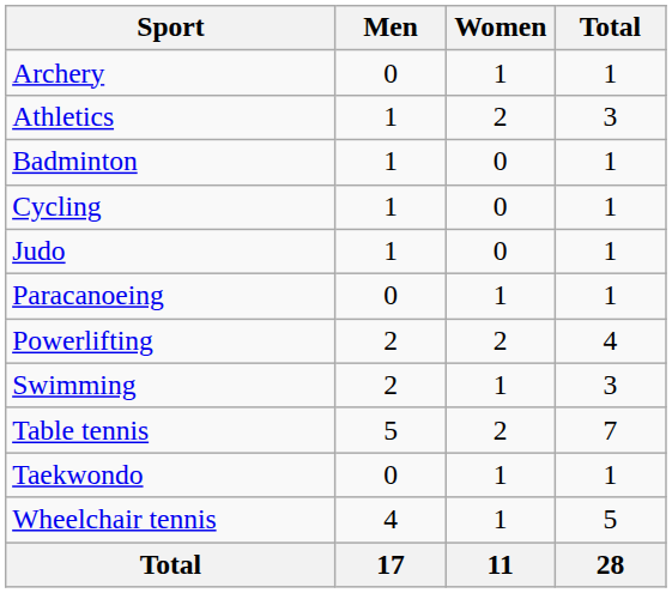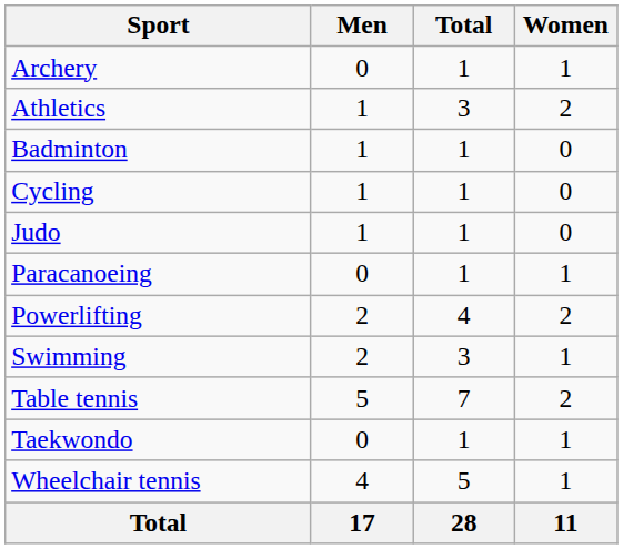 <table class="wikitable sortable" style="text-align:center;">
 <tr>
 <th width=180>Sport</th>
 <th width=55>Men</th>
+<th width=55>Total</th>
 <th width=55>Women</th>
-<th width=55>Total</th>
 </tr>
 <tr>
 <td align=left><a href='#'>Archery</a></td>
 <td>0</td>
 <td>1</td>
 <td>1</td>
 </tr>
 <tr>
 <td align=left><a href='#'>Athletics</a></td>
 <td>1</td>
+<td>3</td>
 <td>2</td>
-<td>3</td>
 </tr>
 <tr>
 <td align=left><a href='#'>Badminton</a></td>
 <td>1</td>
+<td>1</td>
 <td>0</td>
-<td>1</td>
 </tr>
 <tr>
 <td align=left><a href='#'>Cycling</a></td>
 <td>1</td>
+<td>1</td>
 <td>0</td>
-<td>1</td>
 </tr>
 <tr>
 <td align=left><a href='#'>Judo</a></td>
 <td>1</td>
+<td>1</td>
 <td>0</td>
-<td>1</td>
 </tr>
 <tr>
 <td align=left><a href='#'>Paracanoeing</a></td>
 <td>0</td>
 <td>1</td>
 <td>1</td>
 </tr>
 <tr>
 <td align=left><a href='#'>Powerlifting</a></td>
 <td>2</td>
+<td>4</td>
 <td>2</td>
-<td>4</td>
 </tr>
 <tr>
 <td align=left><a href='#'>Swimming</a></td>
 <td>2</td>
+<td>3</td>
 <td>1</td>
-<td>3</td>
 </tr>
 <tr>
 <td align=left><a href='#'>Table tennis</a></td>
 <td>5</td>
+<td>7</td>
 <td>2</td>
-<td>7</td>
 </tr>
 <tr>
 <td align=left><a href='#'>Taekwondo</a></td>
 <td>0</td>
 <td>1</td>
 <td>1</td>
 </tr>
 <tr>
 <td align=left><a href='#'>Wheelchair tennis</a></td>
 <td>4</td>
+<td>5</td>
 <td>1</td>
-<td>5</td>
 </tr>
 <tr>
 <th>Total</th>
 <th>17</th>
+<th>28</th>
 <th>11</th>
-<th>28</th>
 </tr>
 </table>
